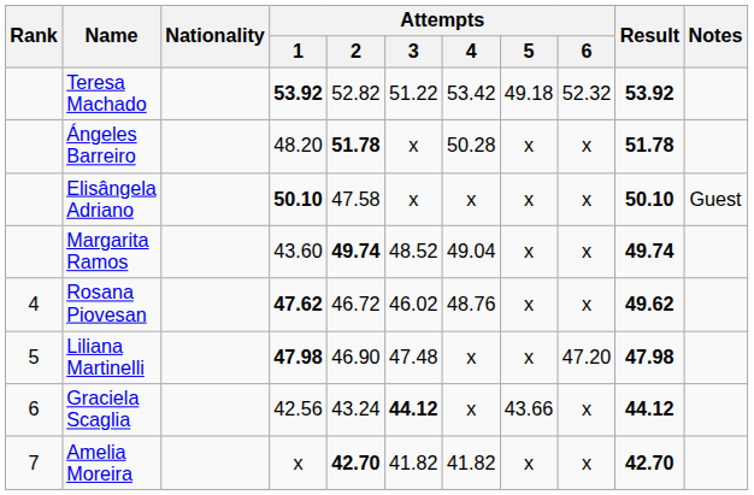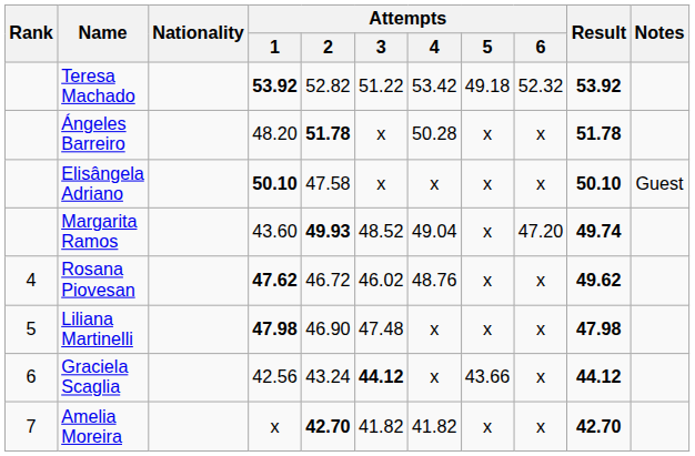 <table class="wikitable sortable" style="text-align:center">
 <tr>
 <th rowspan=2>Rank</th>
 <th rowspan=2>Name</th>
 <th rowspan=2>Nationality</th>
 <th colspan=6>Attempts</th>
 <th rowspan=2>Result</th>
 <th rowspan=2>Notes</th>
 </tr>
 <tr>
 <th>1</th>
 <th>2</th>
 <th>3</th>
 <th>4</th>
 <th>5</th>
 <th>6</th>
 </tr>
 <tr>
 <td align=center></td>
 <td align=left><a href='#'>Teresa Machado</a></td>
 <td align=left></td>
 <td><strong>53.92</strong></td>
 <td>52.82</td>
 <td>51.22</td>
 <td>53.42</td>
 <td>49.18</td>
 <td>52.32</td>
 <td><strong>53.92</strong></td>
 <td></td>
 </tr>
 <tr>
 <td align=center></td>
 <td align=left><a href='#'>Ángeles Barreiro</a></td>
 <td align=left></td>
 <td>48.20</td>
 <td><strong>51.78</strong></td>
 <td>x</td>
 <td>50.28</td>
 <td>x</td>
 <td>x</td>
 <td><strong>51.78</strong></td>
 <td></td>
 </tr>
 <tr>
 <td align=center></td>
 <td align=left><a href='#'>Elisângela Adriano</a></td>
 <td align=left></td>
 <td><strong>50.10</strong></td>
 <td>47.58</td>
 <td>x</td>
 <td>x</td>
 <td>x</td>
 <td>x</td>
 <td><strong>50.10</strong></td>
 <td>Guest</td>
 </tr>
 <tr>
 <td align=center></td>
 <td align=left><a href='#'>Margarita Ramos</a></td>
 <td align=left></td>
 <td>43.60</td>
-<td><strong>49.74</strong></td>
+<td><strong>49.93</strong></td>
 <td>48.52</td>
 <td>49.04</td>
 <td>x</td>
-<td>x</td>
+<td>47.20</td>
 <td><strong>49.74</strong></td>
 <td></td>
 </tr>
 <tr>
 <td align=center>4</td>
 <td align=left><a href='#'>Rosana Piovesan</a></td>
 <td align=left></td>
 <td><strong>47.62</strong></td>
 <td>46.72</td>
 <td>46.02</td>
 <td>48.76</td>
 <td>x</td>
 <td>x</td>
 <td><strong>49.62</strong></td>
 <td></td>
 </tr>
 <tr>
 <td align=center>5</td>
 <td align=left><a href='#'>Liliana Martinelli</a></td>
 <td align=left></td>
 <td><strong>47.98</strong></td>
 <td>46.90</td>
 <td>47.48</td>
 <td>x</td>
 <td>x</td>
-<td>47.20</td>
+<td>x</td>
 <td><strong>47.98</strong></td>
 <td></td>
 </tr>
 <tr>
 <td align=center>6</td>
 <td align=left><a href='#'>Graciela Scaglia</a></td>
 <td align=left></td>
 <td>42.56</td>
 <td>43.24</td>
 <td><strong>44.12</strong></td>
 <td>x</td>
 <td>43.66</td>
 <td>x</td>
 <td><strong>44.12</strong></td>
 <td></td>
 </tr>
 <tr>
 <td align=center>7</td>
 <td align=left><a href='#'>Amelia Moreira</a></td>
 <td align=left></td>
 <td>x</td>
 <td><strong>42.70</strong></td>
 <td>41.82</td>
 <td>41.82</td>
 <td>x</td>
 <td>x</td>
 <td><strong>42.70</strong></td>
 <td></td>
 </tr>
 </table>
